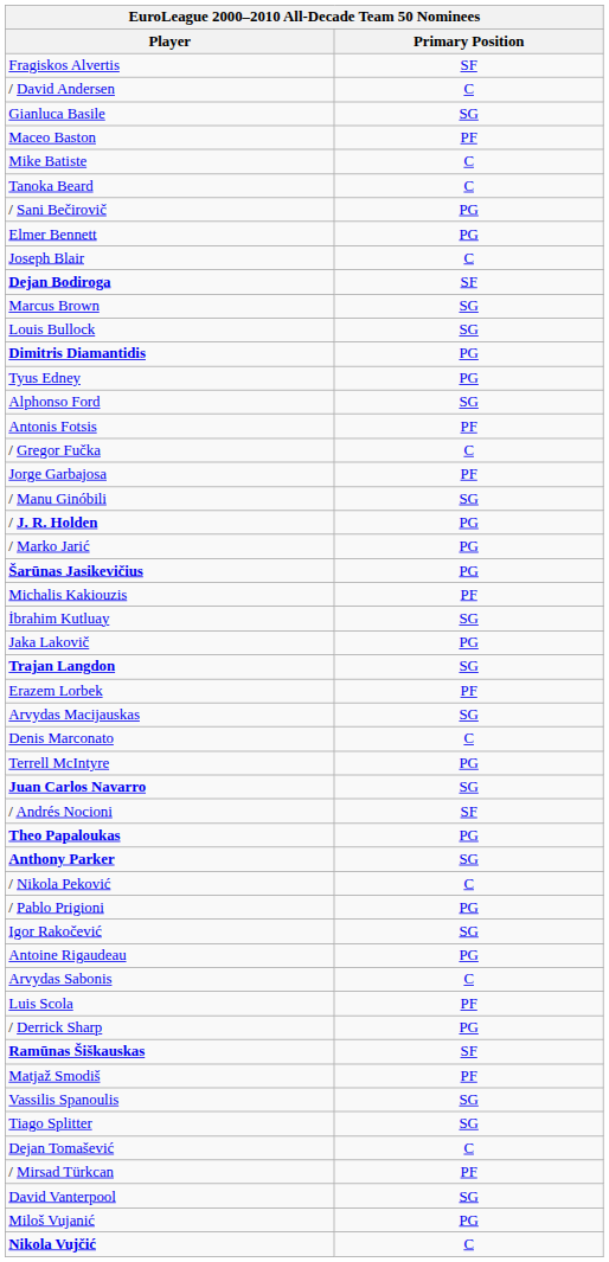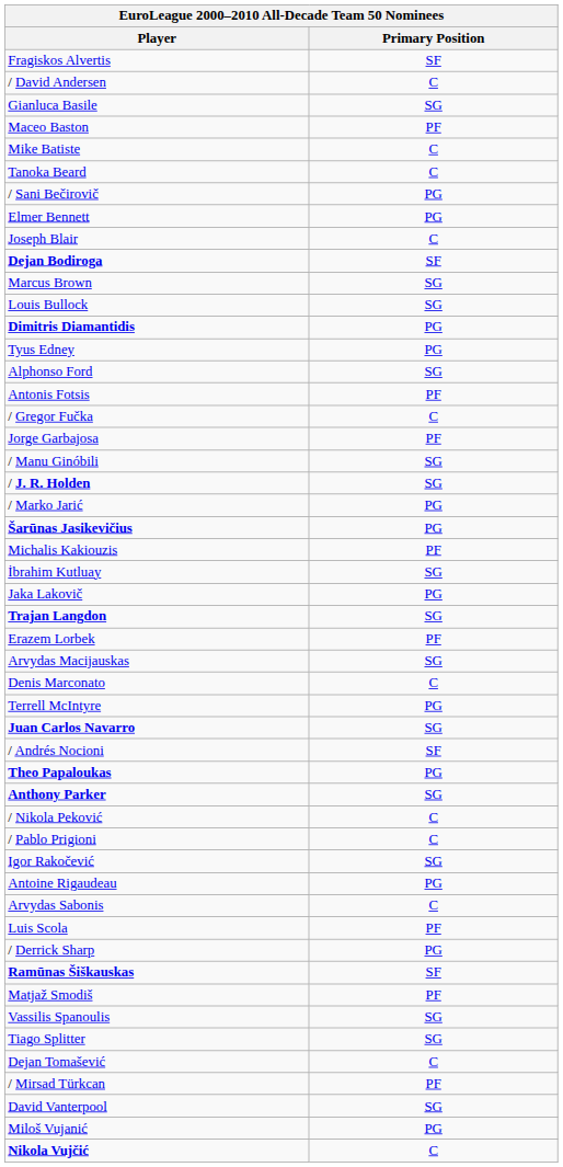 <table class="wikitable sortable" style="text-align:left; width: 50%;">
 <tr>
 <th colspan="3">EuroLeague 2000–2010 All-Decade Team 50 Nominees</th>
 </tr>
 <tr>
 <th>Player</th>
 <th>Primary Position</th>
 </tr>
 <tr>
 <td> <a href='#'>Fragiskos Alvertis</a></td>
 <td style="text-align:center;"><a href='#'>SF</a></td>
 </tr>
 <tr>
 <td>/ <a href='#'>David Andersen</a></td>
 <td style="text-align:center;"><a href='#'>C</a></td>
 </tr>
 <tr>
 <td> <a href='#'>Gianluca Basile</a></td>
 <td style="text-align:center;"><a href='#'>SG</a></td>
 </tr>
 <tr>
 <td> <a href='#'>Maceo Baston</a></td>
 <td style="text-align:center;"><a href='#'>PF</a></td>
 </tr>
 <tr>
 <td> <a href='#'>Mike Batiste</a></td>
 <td style="text-align:center;"><a href='#'>C</a></td>
 </tr>
 <tr>
 <td> <a href='#'>Tanoka Beard</a></td>
 <td style="text-align:center;"><a href='#'>C</a></td>
 </tr>
 <tr>
 <td>/ <a href='#'>Sani Bečirovič</a></td>
 <td style="text-align:center;"><a href='#'>PG</a></td>
 </tr>
 <tr>
 <td> <a href='#'>Elmer Bennett</a></td>
 <td style="text-align:center;"><a href='#'>PG</a></td>
 </tr>
 <tr>
 <td> <a href='#'>Joseph Blair</a></td>
 <td style="text-align:center;"><a href='#'>C</a></td>
 </tr>
 <tr>
 <td> <strong><a href='#'>Dejan Bodiroga</a></strong></td>
 <td style="text-align:center;"><a href='#'>SF</a></td>
 </tr>
 <tr>
 <td> <a href='#'>Marcus Brown</a></td>
 <td style="text-align:center;"><a href='#'>SG</a></td>
 </tr>
 <tr>
 <td> <a href='#'>Louis Bullock</a></td>
 <td style="text-align:center;"><a href='#'>SG</a></td>
 </tr>
 <tr>
 <td> <strong><a href='#'>Dimitris Diamantidis</a></strong></td>
 <td style="text-align:center;"><a href='#'>PG</a></td>
 </tr>
 <tr>
 <td> <a href='#'>Tyus Edney</a></td>
 <td style="text-align:center;"><a href='#'>PG</a></td>
 </tr>
 <tr>
 <td> <a href='#'>Alphonso Ford</a></td>
 <td style="text-align:center;"><a href='#'>SG</a></td>
 </tr>
 <tr>
 <td> <a href='#'>Antonis Fotsis</a></td>
 <td style="text-align:center;"><a href='#'>PF</a></td>
 </tr>
 <tr>
 <td>/ <a href='#'>Gregor Fučka</a></td>
 <td style="text-align:center;"><a href='#'>C</a></td>
 </tr>
 <tr>
 <td> <a href='#'>Jorge Garbajosa</a></td>
 <td style="text-align:center;"><a href='#'>PF</a></td>
 </tr>
 <tr>
 <td>/ <a href='#'>Manu Ginóbili</a></td>
 <td style="text-align:center;"><a href='#'>SG</a></td>
 </tr>
 <tr>
 <td>/ <strong><a href='#'>J. R. Holden</a></strong></td>
-<td style="text-align:center;"><a href='#'>PG</a></td>
+<td style="text-align:center;"><a href='#'>SG</a></td>
 </tr>
 <tr>
 <td>/ <a href='#'>Marko Jarić</a></td>
 <td style="text-align:center;"><a href='#'>PG</a></td>
 </tr>
 <tr>
 <td> <strong><a href='#'>Šarūnas Jasikevičius</a></strong></td>
 <td style="text-align:center;"><a href='#'>PG</a></td>
 </tr>
 <tr>
 <td> <a href='#'>Michalis Kakiouzis</a></td>
 <td style="text-align:center;"><a href='#'>PF</a></td>
 </tr>
 <tr>
 <td> <a href='#'>İbrahim Kutluay</a></td>
 <td style="text-align:center;"><a href='#'>SG</a></td>
 </tr>
 <tr>
 <td> <a href='#'>Jaka Lakovič</a></td>
 <td style="text-align:center;"><a href='#'>PG</a></td>
 </tr>
 <tr>
 <td> <strong><a href='#'>Trajan Langdon</a></strong></td>
 <td style="text-align:center;"><a href='#'>SG</a></td>
 </tr>
 <tr>
 <td> <a href='#'>Erazem Lorbek</a></td>
 <td style="text-align:center;"><a href='#'>PF</a></td>
 </tr>
 <tr>
 <td> <a href='#'>Arvydas Macijauskas</a></td>
 <td style="text-align:center;"><a href='#'>SG</a></td>
 </tr>
 <tr>
 <td> <a href='#'>Denis Marconato</a></td>
 <td style="text-align:center;"><a href='#'>C</a></td>
 </tr>
 <tr>
 <td> <a href='#'>Terrell McIntyre</a></td>
 <td style="text-align:center;"><a href='#'>PG</a></td>
 </tr>
 <tr>
 <td> <strong><a href='#'>Juan Carlos Navarro</a></strong></td>
 <td style="text-align:center;"><a href='#'>SG</a></td>
 </tr>
 <tr>
 <td>/ <a href='#'>Andrés Nocioni</a></td>
 <td style="text-align:center;"><a href='#'>SF</a></td>
 </tr>
 <tr>
 <td> <strong><a href='#'>Theo Papaloukas</a></strong></td>
 <td style="text-align:center;"><a href='#'>PG</a></td>
 </tr>
 <tr>
 <td> <strong><a href='#'>Anthony Parker</a></strong></td>
 <td style="text-align:center;"><a href='#'>SG</a></td>
 </tr>
 <tr>
 <td>/ <a href='#'>Nikola Peković</a></td>
 <td style="text-align:center;"><a href='#'>C</a></td>
 </tr>
 <tr>
 <td>/ <a href='#'>Pablo Prigioni</a></td>
-<td style="text-align:center;"><a href='#'>PG</a></td>
+<td style="text-align:center;"><a href='#'>C</a></td>
 </tr>
 <tr>
 <td> <a href='#'>Igor Rakočević</a></td>
 <td style="text-align:center;"><a href='#'>SG</a></td>
 </tr>
 <tr>
 <td> <a href='#'>Antoine Rigaudeau</a></td>
 <td style="text-align:center;"><a href='#'>PG</a></td>
 </tr>
 <tr>
 <td> <a href='#'>Arvydas Sabonis</a></td>
 <td style="text-align:center;"><a href='#'>C</a></td>
 </tr>
 <tr>
 <td> <a href='#'>Luis Scola</a></td>
 <td style="text-align:center;"><a href='#'>PF</a></td>
 </tr>
 <tr>
 <td>/ <a href='#'>Derrick Sharp</a></td>
 <td style="text-align:center;"><a href='#'>PG</a></td>
 </tr>
 <tr>
 <td> <strong><a href='#'>Ramūnas Šiškauskas</a></strong></td>
 <td style="text-align:center;"><a href='#'>SF</a></td>
 </tr>
 <tr>
 <td> <a href='#'>Matjaž Smodiš</a></td>
 <td style="text-align:center;"><a href='#'>PF</a></td>
 </tr>
 <tr>
 <td> <a href='#'>Vassilis Spanoulis</a></td>
 <td style="text-align:center;"><a href='#'>SG</a></td>
 </tr>
 <tr>
 <td> <a href='#'>Tiago Splitter</a></td>
 <td style="text-align:center;"><a href='#'>SG</a></td>
 </tr>
 <tr>
 <td> <a href='#'>Dejan Tomašević</a></td>
 <td style="text-align:center;"><a href='#'>C</a></td>
 </tr>
 <tr>
 <td>/ <a href='#'>Mirsad Türkcan</a></td>
 <td style="text-align:center;"><a href='#'>PF</a></td>
 </tr>
 <tr>
 <td> <a href='#'>David Vanterpool</a></td>
 <td style="text-align:center;"><a href='#'>SG</a></td>
 </tr>
 <tr>
 <td> <a href='#'>Miloš Vujanić</a></td>
 <td style="text-align:center;"><a href='#'>PG</a></td>
 </tr>
 <tr>
 <td> <strong><a href='#'>Nikola Vujčić</a></strong></td>
 <td style="text-align:center;"><a href='#'>C</a></td>
 </tr>
 </table>
